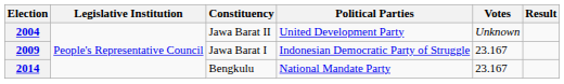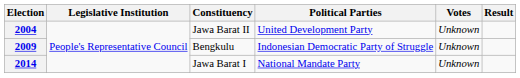 <table class="wikitable">
 <tr>
 <th>Election</th>
 <th>Legislative Institution</th>
 <th>Constituency</th>
 <th colspan="1">Political Parties</th>
 <th>Votes</th>
 <th>Result</th>
 </tr>
 <tr>
 <th><a href='#'>2004</a></th>
 <td rowspan="3"><a href='#'>People's Representative Council</a></td>
 <td>Jawa Barat II</td>
 <td><a href='#'>United Development Party</a></td>
 <td><em>Unknown</em></td>
 <td></td>
 </tr>
 <tr>
 <th><a href='#'>2009</a></th>
-<td>Jawa Barat I</td>
+<td>Bengkulu</td>
 <td><a href='#'>Indonesian Democratic Party of Struggle</a></td>
-<td>23.167</td>
+<td><em>Unknown</em></td>
 <td></td>
 </tr>
 <tr>
 <th><a href='#'>2014</a></th>
-<td>Bengkulu</td>
+<td>Jawa Barat I</td>
 <td><a href='#'>National Mandate Party</a></td>
-<td>23.167</td>
+<td><em>Unknown</em></td>
 <td></td>
 </tr>
 </table>
